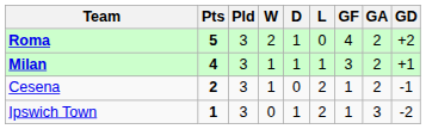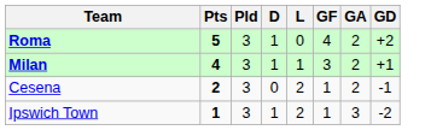 <table class="wikitable" style="text-align:center;">
 <tr>
 <th width=200>Team</th>
 <th width=20>Pts</th>
 <th width=20>Pld</th>
-<th width=20>W</th>
 <th width=20>D</th>
 <th width=20>L</th>
 <th width=20>GF</th>
 <th width=20>GA</th>
 <th width=20>GD</th>
 </tr>
 <tr style="background:#ccffcc">
 <td style="text-align:left"><strong> <a href='#'>Roma</a></strong></td>
 <td><strong>5</strong></td>
 <td>3</td>
-<td>2</td>
 <td>1</td>
 <td>0</td>
 <td>4</td>
 <td>2</td>
 <td>+2</td>
 </tr>
 <tr style="background:#ccffcc">
 <td style="text-align:left"><strong> <a href='#'>Milan</a></strong></td>
 <td><strong>4</strong></td>
 <td>3</td>
 <td>1</td>
 <td>1</td>
-<td>1</td>
 <td>3</td>
 <td>2</td>
 <td>+1</td>
 </tr>
 <tr>
 <td style="text-align:left"> <a href='#'>Cesena</a></td>
 <td><strong>2</strong></td>
 <td>3</td>
-<td>1</td>
 <td>0</td>
 <td>2</td>
 <td>1</td>
 <td>2</td>
 <td>-1</td>
 </tr>
 <tr>
 <td style="text-align:left"> <a href='#'>Ipswich Town</a></td>
 <td><strong>1</strong></td>
 <td>3</td>
-<td>0</td>
 <td>1</td>
 <td>2</td>
 <td>1</td>
 <td>3</td>
 <td>-2</td>
 </tr>
 </table>
